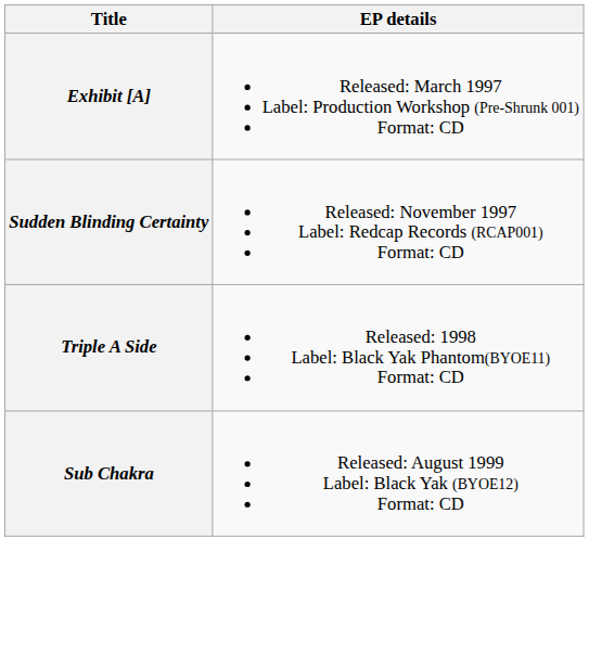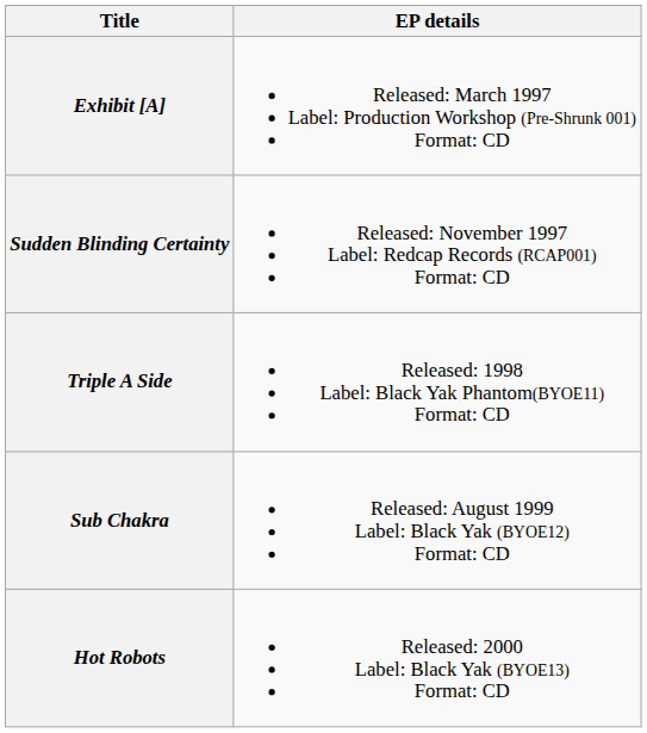 <table class="wikitable plainrowheaders" style="text-align:center;">
 <tr>
 <th>Title</th>
 <th>EP details</th>
 </tr>
 <tr>
 <th scope="row"><em>Exhibit [A]</em></th>
 <td><br><ul><li>Released: March 1997</li><li>Label: Production Workshop <small>(Pre-Shrunk 001)</small></li><li>Format: CD</li></ul></td>
 </tr>
 <tr>
 <th scope="row"><em>Sudden Blinding Certainty</em></th>
 <td><br><ul><li>Released: November 1997</li><li>Label: Redcap Records <small>(RCAP001)</small></li><li>Format: CD</li></ul></td>
 </tr>
 <tr>
 <th scope="row"><em>Triple A Side</em></th>
 <td><br><ul><li>Released: 1998</li><li>Label: Black Yak Phantom<small>(BYOE11)</small></li><li>Format: CD</li></ul></td>
 </tr>
 <tr>
 <th scope="row"><em>Sub Chakra</em></th>
 <td><br><ul><li>Released: August 1999</li><li>Label: Black Yak <small>(BYOE12)</small></li><li>Format: CD</li></ul></td>
 </tr>
+<tr>
+<th scope="row"><em>Hot Robots</em></th>
+<td><br><ul><li>Released: 2000</li><li>Label: Black Yak <small>(BYOE13)</small></li><li>Format: CD</li></ul></td>
+</tr>
 </table>
